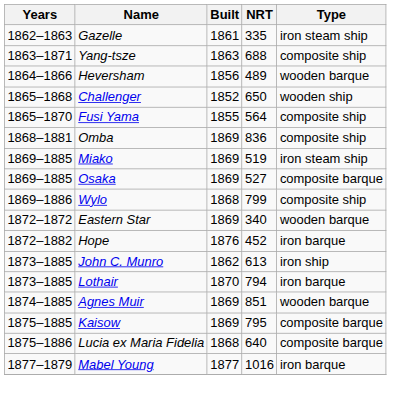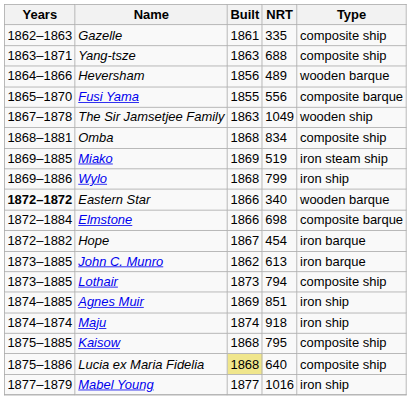 <table class="wikitable">
 <tr>
 <th>Years</th>
 <th>Name</th>
 <th>Built</th>
 <th>NRT</th>
 <th>Type</th>
 </tr>
 <tr>
 <td>1862–1863</td>
 <td><em>Gazelle</em></td>
 <td>1861</td>
 <td>335</td>
-<td>iron steam ship</td>
+<td>composite ship</td>
 </tr>
 <tr>
 <td>1863–1871</td>
 <td><em>Yang-tsze</em></td>
 <td>1863</td>
 <td>688</td>
 <td>composite ship</td>
 </tr>
 <tr>
 <td>1864–1866</td>
 <td><em>Heversham</em></td>
 <td>1856</td>
 <td>489</td>
 <td>wooden barque</td>
 </tr>
 <tr>
-<td>1865–1868</td>
-<td><em><a href='#'>Challenger</a></em></td>
-<td>1852</td>
-<td>650</td>
-<td>wooden ship</td>
-</tr>
-<tr>
 <td>1865–1870</td>
 <td><em><a href='#'>Fusi Yama</a></em></td>
 <td>1855</td>
-<td>564</td>
-<td>composite ship</td>
+<td>556</td>
+<td>composite barque</td>
+</tr>
+<tr>
+<td>1867–1878</td>
+<td><em>The Sir Jamsetjee Family</em></td>
+<td>1863</td>
+<td>1049</td>
+<td>wooden ship</td>
 </tr>
 <tr>
 <td>1868–1881</td>
 <td><em>Omba</em></td>
-<td>1869</td>
-<td>836</td>
+<td>1868</td>
+<td>834</td>
 <td>composite ship</td>
 </tr>
 <tr>
 <td>1869–1885</td>
 <td><em><a href='#'>Miako</a></em></td>
 <td>1869</td>
 <td>519</td>
 <td>iron steam ship</td>
 </tr>
 <tr>
-<td>1869–1885</td>
-<td><em><a href='#'>Osaka</a></em></td>
-<td>1869</td>
-<td>527</td>
-<td>composite barque</td>
-</tr>
-<tr>
 <td>1869–1886</td>
 <td><em><a href='#'>Wylo</a></em></td>
 <td>1868</td>
 <td>799</td>
-<td>composite ship</td>
+<td>iron ship</td>
 </tr>
 <tr>
-<td>1872–1872</td>
+<td><strong>1872–1872</strong></td>
 <td><em>Eastern Star</em></td>
-<td>1869</td>
+<td>1866</td>
 <td>340</td>
 <td>wooden barque</td>
 </tr>
 <tr>
+<td>1872–1884</td>
+<td><em><a href='#'>Elmstone</a></em></td>
+<td>1866</td>
+<td>698</td>
+<td>composite barque</td>
+</tr>
+<tr>
 <td>1872–1882</td>
 <td><em>Hope</em></td>
-<td>1876</td>
-<td>452</td>
+<td>1867</td>
+<td>454</td>
 <td>iron barque</td>
 </tr>
 <tr>
 <td>1873–1885</td>
 <td><em><a href='#'>John C. Munro</a></em></td>
 <td>1862</td>
 <td>613</td>
-<td>iron ship</td>
+<td>iron barque</td>
 </tr>
 <tr>
 <td>1873–1885</td>
 <td><em><a href='#'>Lothair</a></em></td>
-<td>1870</td>
+<td>1873</td>
 <td>794</td>
-<td>iron barque</td>
+<td>composite ship</td>
 </tr>
 <tr>
 <td>1874–1885</td>
 <td><em><a href='#'>Agnes Muir</a></em></td>
 <td>1869</td>
 <td>851</td>
-<td>wooden barque</td>
+<td>iron ship</td>
+</tr>
+<tr>
+<td>1874–1874</td>
+<td><em><a href='#'>Maju</a></em></td>
+<td>1874</td>
+<td>918</td>
+<td>iron ship</td>
 </tr>
 <tr>
 <td>1875–1885</td>
 <td><em><a href='#'>Kaisow</a></em></td>
-<td>1869</td>
+<td>1868</td>
 <td>795</td>
-<td>composite barque</td>
+<td>composite ship</td>
 </tr>
 <tr>
 <td>1875–1886</td>
 <td><em>Lucia ex Maria Fidelia</em></td>
-<td>1868</td>
+<td style="background: khaki;">1868</td>
 <td>640</td>
-<td>composite barque</td>
+<td>composite ship</td>
 </tr>
 <tr>
 <td>1877–1879</td>
 <td><em><a href='#'>Mabel Young</a></em></td>
 <td>1877</td>
 <td>1016</td>
-<td>iron barque</td>
+<td>iron ship</td>
 </tr>
 <tr>
 </tr>
 </table>
